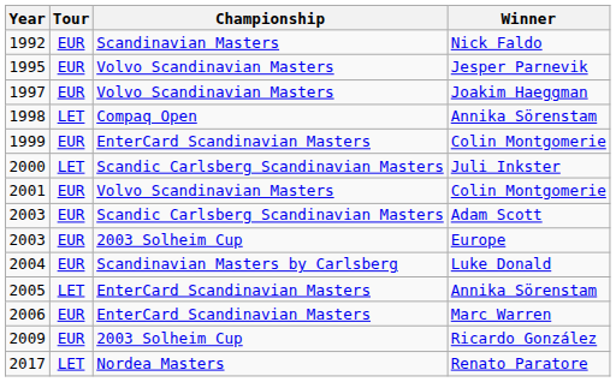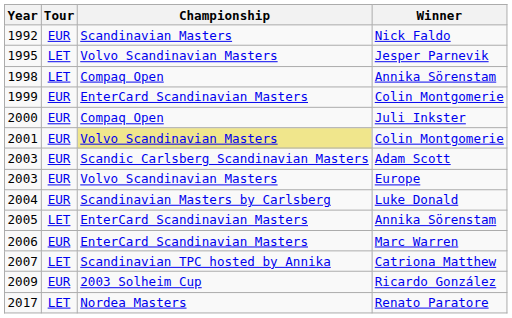 <table class="sortable wikitable">
 <tr>
 <th>Year</th>
 <th>Tour</th>
 <th>Championship</th>
 <th>Winner</th>
 </tr>
 <tr>
 <td>1992</td>
 <td align=center><a href='#'>EUR</a></td>
 <td><a href='#'>Scandinavian Masters</a></td>
 <td> <a href='#'>Nick Faldo</a></td>
 </tr>
 <tr>
 <td>1995</td>
-<td align=center><a href='#'>EUR</a></td>
+<td align=center><a href='#'>LET</a></td>
 <td><a href='#'>Volvo Scandinavian Masters</a></td>
 <td> <a href='#'>Jesper Parnevik</a></td>
-</tr>
-<tr>
-<td>1997</td>
-<td align=center><a href='#'>EUR</a></td>
-<td><a href='#'>Volvo Scandinavian Masters</a></td>
-<td> <a href='#'>Joakim Haeggman</a></td>
 </tr>
 <tr>
 <td>1998</td>
 <td align=center><a href='#'>LET</a></td>
 <td><a href='#'>Compaq Open</a></td>
 <td> <a href='#'>Annika Sörenstam</a></td>
 </tr>
 <tr>
 <td>1999</td>
 <td align=center><a href='#'>EUR</a></td>
 <td><a href='#'>EnterCard Scandinavian Masters</a></td>
 <td> <a href='#'>Colin Montgomerie</a></td>
 </tr>
 <tr>
 <td>2000</td>
-<td align=center><a href='#'>LET</a></td>
-<td><a href='#'>Scandic Carlsberg Scandinavian Masters</a></td>
+<td align=center><a href='#'>EUR</a></td>
+<td><a href='#'>Compaq Open</a></td>
 <td> <a href='#'>Juli Inkster</a></td>
 </tr>
 <tr>
 <td>2001</td>
 <td align=center><a href='#'>EUR</a></td>
-<td><a href='#'>Volvo Scandinavian Masters</a></td>
+<td style="background: khaki;"><a href='#'>Volvo Scandinavian Masters</a></td>
 <td> <a href='#'>Colin Montgomerie</a></td>
 </tr>
 <tr>
 <td>2003</td>
 <td align=center><a href='#'>EUR</a></td>
 <td><a href='#'>Scandic Carlsberg Scandinavian Masters</a></td>
 <td> <a href='#'>Adam Scott</a></td>
 </tr>
 <tr>
 <td>2003</td>
 <td align=center><a href='#'>EUR</a></td>
-<td><a href='#'>2003 Solheim Cup</a></td>
+<td><a href='#'>Volvo Scandinavian Masters</a></td>
 <td> <a href='#'>Europe</a></td>
 </tr>
 <tr>
 <td>2004</td>
 <td align=center><a href='#'>EUR</a></td>
 <td><a href='#'>Scandinavian Masters by Carlsberg</a></td>
 <td> <a href='#'>Luke Donald</a></td>
 </tr>
 <tr>
 <td>2005</td>
 <td align=center><a href='#'>LET</a></td>
 <td><a href='#'>EnterCard Scandinavian Masters</a></td>
 <td> <a href='#'>Annika Sörenstam</a></td>
 </tr>
 <tr>
 <td>2006</td>
 <td align=center><a href='#'>EUR</a></td>
 <td><a href='#'>EnterCard Scandinavian Masters</a></td>
 <td> <a href='#'>Marc Warren</a></td>
 </tr>
 <tr>
+<td>2007</td>
+<td align=center><a href='#'>LET</a></td>
+<td><a href='#'>Scandinavian TPC hosted by Annika</a></td>
+<td> <a href='#'>Catriona Matthew</a></td>
+</tr>
+<tr>
 <td>2009</td>
 <td align=center><a href='#'>EUR</a></td>
 <td><a href='#'>2003 Solheim Cup</a></td>
 <td> <a href='#'>Ricardo González</a></td>
 </tr>
 <tr>
 <td>2017</td>
 <td align=center><a href='#'>LET</a></td>
 <td><a href='#'>Nordea Masters </a></td>
 <td> <a href='#'>Renato Paratore</a></td>
 </tr>
 </table>
